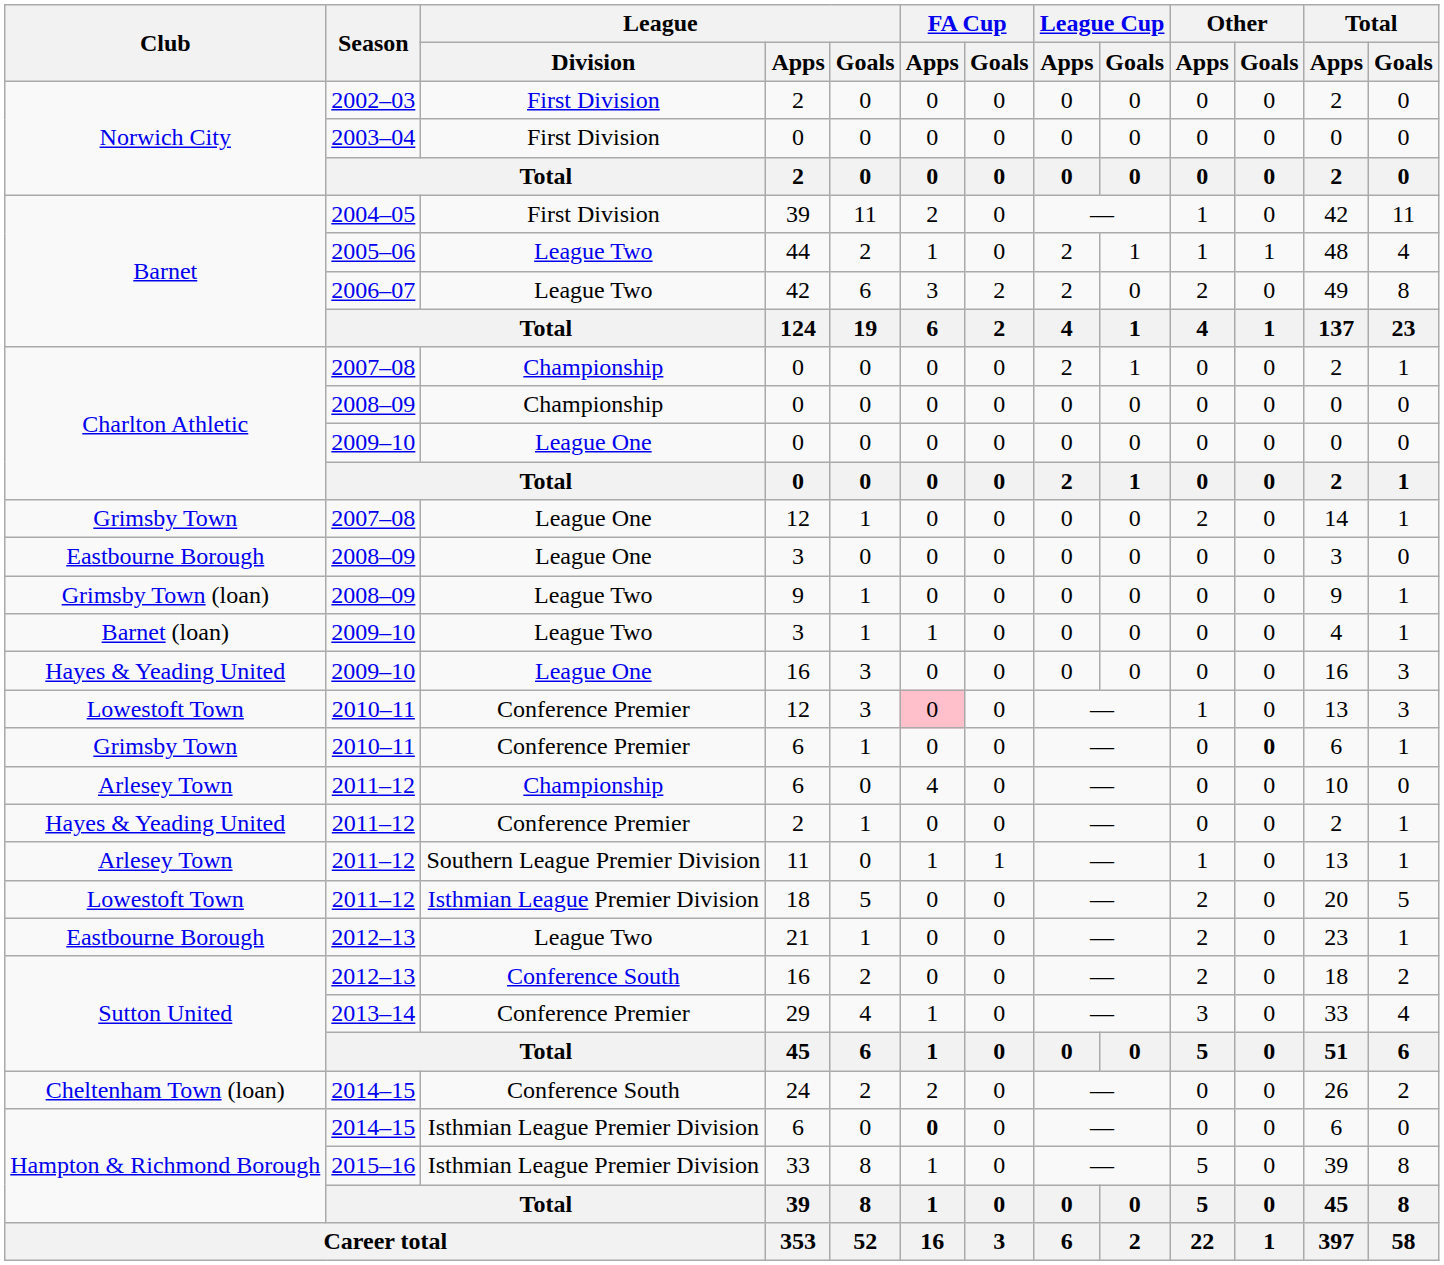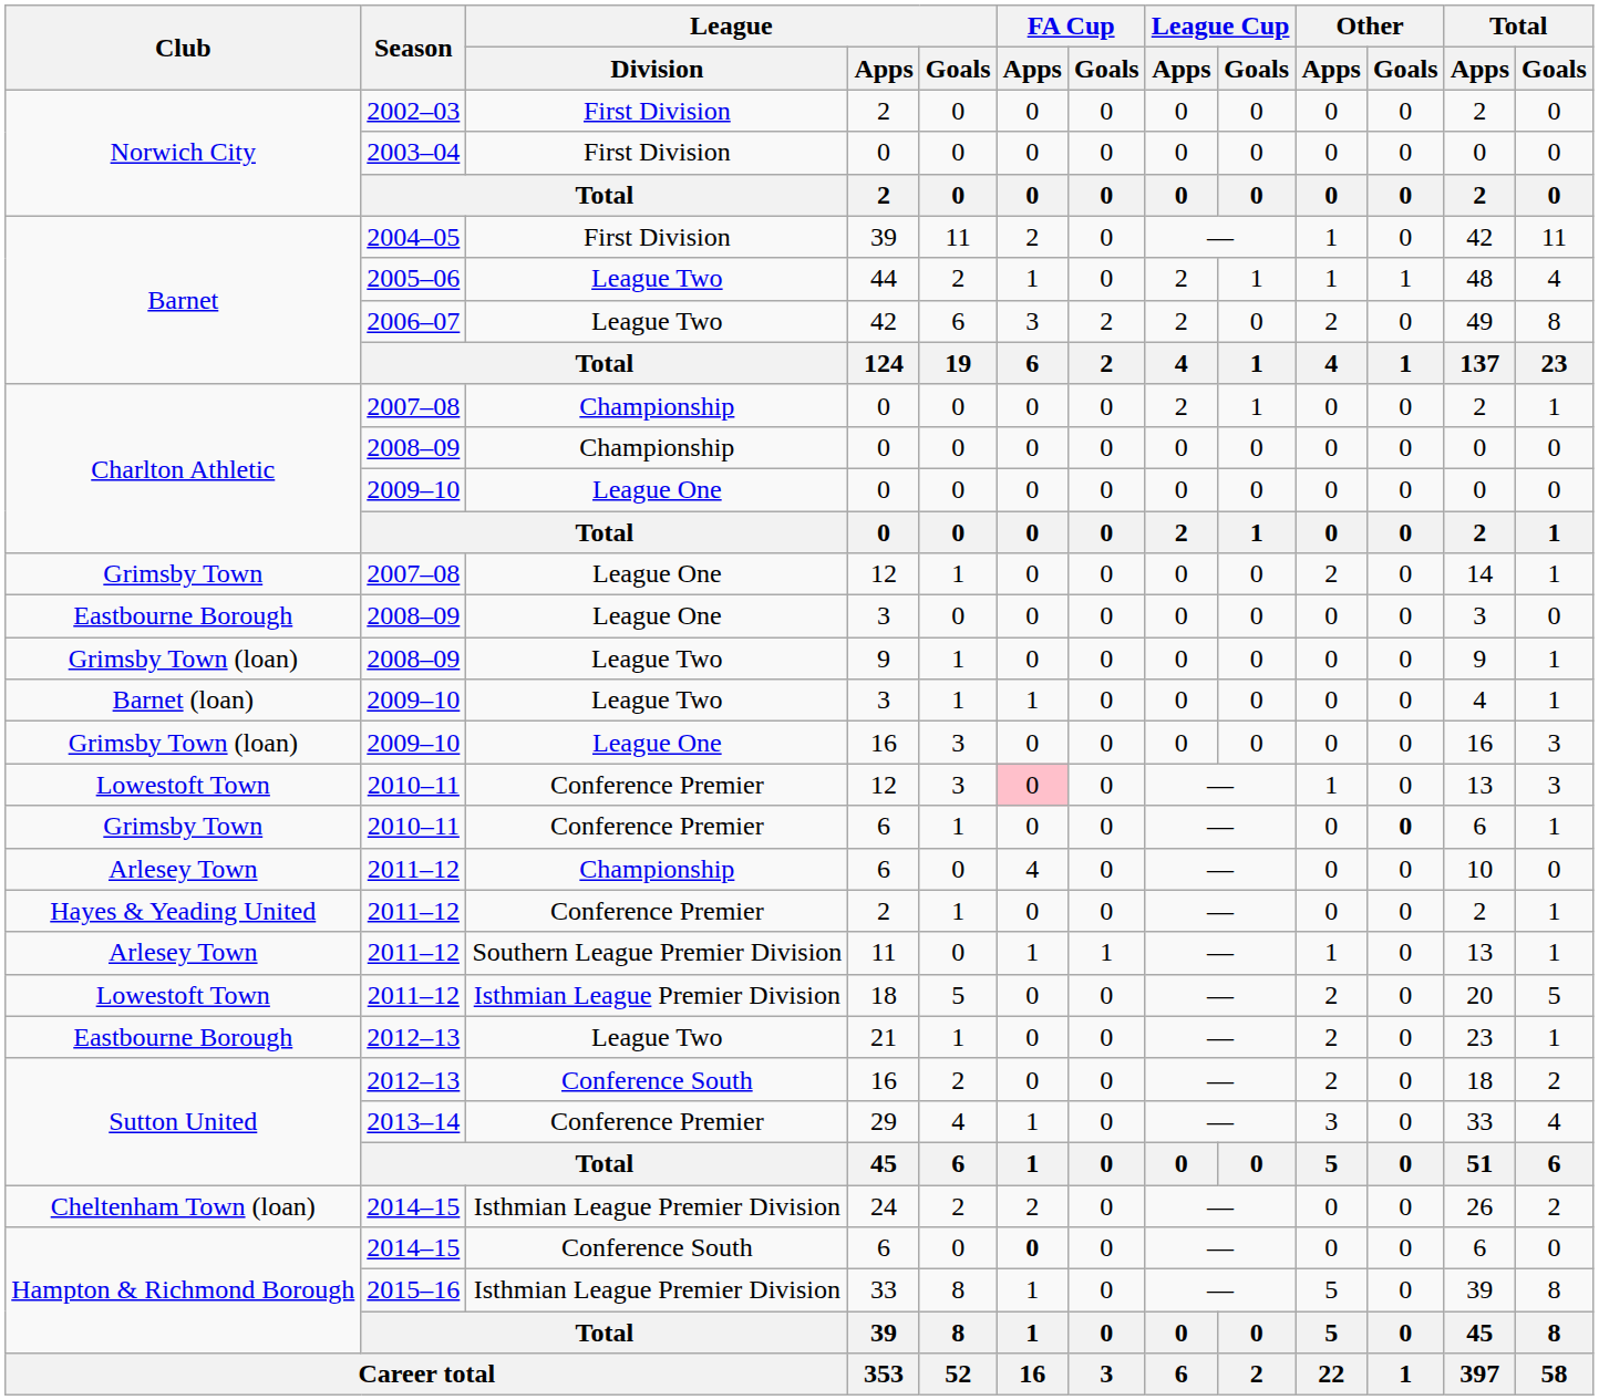 <table class="wikitable" style="text-align:center">
 <tr>
 <th rowspan="2">Club</th>
 <th rowspan="2">Season</th>
 <th colspan="3">League</th>
 <th colspan="2"><a href='#'>FA Cup</a></th>
 <th colspan="2"><a href='#'>League Cup</a></th>
 <th colspan="2">Other</th>
 <th colspan="2">Total</th>
 </tr>
 <tr>
 <th>Division</th>
 <th>Apps</th>
 <th>Goals</th>
 <th>Apps</th>
 <th>Goals</th>
 <th>Apps</th>
 <th>Goals</th>
 <th>Apps</th>
 <th>Goals</th>
 <th>Apps</th>
 <th>Goals</th>
 </tr>
 <tr>
 <td rowspan="3"><a href='#'>Norwich City</a></td>
 <td><a href='#'>2002–03</a></td>
 <td><a href='#'>First Division</a></td>
 <td>2</td>
 <td>0</td>
 <td>0</td>
 <td>0</td>
 <td>0</td>
 <td>0</td>
 <td>0</td>
 <td>0</td>
 <td>2</td>
 <td>0</td>
 </tr>
 <tr>
 <td><a href='#'>2003–04</a></td>
 <td>First Division</td>
 <td>0</td>
 <td>0</td>
 <td>0</td>
 <td>0</td>
 <td>0</td>
 <td>0</td>
 <td>0</td>
 <td>0</td>
 <td>0</td>
 <td>0</td>
 </tr>
 <tr>
 <th colspan="2">Total</th>
 <th>2</th>
 <th>0</th>
 <th>0</th>
 <th>0</th>
 <th>0</th>
 <th>0</th>
 <th>0</th>
 <th>0</th>
 <th>2</th>
 <th>0</th>
 </tr>
 <tr>
 <td rowspan="4"><a href='#'>Barnet</a></td>
 <td><a href='#'>2004–05</a></td>
 <td>First Division</td>
 <td>39</td>
 <td>11</td>
 <td>2</td>
 <td>0</td>
 <td colspan="2">—</td>
 <td>1</td>
 <td>0</td>
 <td>42</td>
 <td>11</td>
 </tr>
 <tr>
 <td><a href='#'>2005–06</a></td>
 <td><a href='#'>League Two</a></td>
 <td>44</td>
 <td>2</td>
 <td>1</td>
 <td>0</td>
 <td>2</td>
 <td>1</td>
 <td>1</td>
 <td>1</td>
 <td>48</td>
 <td>4</td>
 </tr>
 <tr>
 <td><a href='#'>2006–07</a></td>
 <td>League Two</td>
 <td>42</td>
 <td>6</td>
 <td>3</td>
 <td>2</td>
 <td>2</td>
 <td>0</td>
 <td>2</td>
 <td>0</td>
 <td>49</td>
 <td>8</td>
 </tr>
 <tr>
 <th colspan="2">Total</th>
 <th>124</th>
 <th>19</th>
 <th>6</th>
 <th>2</th>
 <th>4</th>
 <th>1</th>
 <th>4</th>
 <th>1</th>
 <th>137</th>
 <th>23</th>
 </tr>
 <tr>
 <td rowspan="4"><a href='#'>Charlton Athletic</a></td>
 <td><a href='#'>2007–08</a></td>
 <td><a href='#'>Championship</a></td>
 <td>0</td>
 <td>0</td>
 <td>0</td>
 <td>0</td>
 <td>2</td>
 <td>1</td>
 <td>0</td>
 <td>0</td>
 <td>2</td>
 <td>1</td>
 </tr>
 <tr>
 <td><a href='#'>2008–09</a></td>
 <td>Championship</td>
 <td>0</td>
 <td>0</td>
 <td>0</td>
 <td>0</td>
 <td>0</td>
 <td>0</td>
 <td>0</td>
 <td>0</td>
 <td>0</td>
 <td>0</td>
 </tr>
 <tr>
 <td><a href='#'>2009–10</a></td>
 <td><a href='#'>League One</a></td>
 <td>0</td>
 <td>0</td>
 <td>0</td>
 <td>0</td>
 <td>0</td>
 <td>0</td>
 <td>0</td>
 <td>0</td>
 <td>0</td>
 <td>0</td>
 </tr>
 <tr>
 <th colspan="2">Total</th>
 <th>0</th>
 <th>0</th>
 <th>0</th>
 <th>0</th>
 <th>2</th>
 <th>1</th>
 <th>0</th>
 <th>0</th>
 <th>2</th>
 <th>1</th>
 </tr>
 <tr>
 <td><a href='#'>Grimsby Town</a></td>
 <td><a href='#'>2007–08</a></td>
 <td>League One</td>
 <td>12</td>
 <td>1</td>
 <td>0</td>
 <td>0</td>
 <td>0</td>
 <td>0</td>
 <td>2</td>
 <td>0</td>
 <td>14</td>
 <td>1</td>
 </tr>
 <tr>
 <td><a href='#'>Eastbourne Borough</a></td>
 <td><a href='#'>2008–09</a></td>
 <td>League One</td>
 <td>3</td>
 <td>0</td>
 <td>0</td>
 <td>0</td>
 <td>0</td>
 <td>0</td>
 <td>0</td>
 <td>0</td>
 <td>3</td>
 <td>0</td>
 </tr>
 <tr>
 <td><a href='#'>Grimsby Town</a> (loan)</td>
 <td><a href='#'>2008–09</a></td>
 <td>League Two</td>
 <td>9</td>
 <td>1</td>
 <td>0</td>
 <td>0</td>
 <td>0</td>
 <td>0</td>
 <td>0</td>
 <td>0</td>
 <td>9</td>
 <td>1</td>
 </tr>
 <tr>
 <td><a href='#'>Barnet</a> (loan)</td>
 <td><a href='#'>2009–10</a></td>
 <td>League Two</td>
 <td>3</td>
 <td>1</td>
 <td>1</td>
 <td>0</td>
 <td>0</td>
 <td>0</td>
 <td>0</td>
 <td>0</td>
 <td>4</td>
 <td>1</td>
 </tr>
 <tr>
-<td><a href='#'>Hayes & Yeading United</a></td>
+<td><a href='#'>Grimsby Town</a> (loan)</td>
 <td><a href='#'>2009–10</a></td>
 <td><a href='#'>League One</a></td>
 <td>16</td>
 <td>3</td>
 <td>0</td>
 <td>0</td>
 <td>0</td>
 <td>0</td>
 <td>0</td>
 <td>0</td>
 <td>16</td>
 <td>3</td>
 </tr>
 <tr>
 <td><a href='#'>Lowestoft Town</a></td>
 <td><a href='#'>2010–11</a></td>
 <td>Conference Premier</td>
 <td>12</td>
 <td>3</td>
 <td style="background: pink;">0</td>
 <td>0</td>
 <td colspan="2">—</td>
 <td>1</td>
 <td>0</td>
 <td>13</td>
 <td>3</td>
 </tr>
 <tr>
 <td><a href='#'>Grimsby Town</a></td>
 <td><a href='#'>2010–11</a></td>
 <td>Conference Premier</td>
 <td>6</td>
 <td>1</td>
 <td>0</td>
 <td>0</td>
 <td colspan="2">—</td>
 <td>0</td>
 <td><strong>0</strong></td>
 <td>6</td>
 <td>1</td>
 </tr>
 <tr>
 <td><a href='#'>Arlesey Town</a></td>
 <td><a href='#'>2011–12</a></td>
 <td><a href='#'>Championship</a></td>
 <td>6</td>
 <td>0</td>
 <td>4</td>
 <td>0</td>
 <td colspan="2">—</td>
 <td>0</td>
 <td>0</td>
 <td>10</td>
 <td>0</td>
 </tr>
 <tr>
 <td><a href='#'>Hayes & Yeading United</a></td>
 <td><a href='#'>2011–12</a></td>
 <td>Conference Premier</td>
 <td>2</td>
 <td>1</td>
 <td>0</td>
 <td>0</td>
 <td colspan="2">—</td>
 <td>0</td>
 <td>0</td>
 <td>2</td>
 <td>1</td>
 </tr>
 <tr>
 <td><a href='#'>Arlesey Town</a></td>
 <td><a href='#'>2011–12</a></td>
 <td>Southern League Premier Division</td>
 <td>11</td>
 <td>0</td>
 <td>1</td>
 <td>1</td>
 <td colspan="2">—</td>
 <td>1</td>
 <td>0</td>
 <td>13</td>
 <td>1</td>
 </tr>
 <tr>
 <td><a href='#'>Lowestoft Town</a></td>
 <td><a href='#'>2011–12</a></td>
 <td><a href='#'>Isthmian League</a> Premier Division</td>
 <td>18</td>
 <td>5</td>
 <td>0</td>
 <td>0</td>
 <td colspan="2">—</td>
 <td>2</td>
 <td>0</td>
 <td>20</td>
 <td>5</td>
 </tr>
 <tr>
 <td><a href='#'>Eastbourne Borough</a></td>
 <td><a href='#'>2012–13</a></td>
 <td>League Two</td>
 <td>21</td>
 <td>1</td>
 <td>0</td>
 <td>0</td>
 <td colspan="2">—</td>
 <td>2</td>
 <td>0</td>
 <td>23</td>
 <td>1</td>
 </tr>
 <tr>
 <td rowspan="3"><a href='#'>Sutton United</a></td>
 <td><a href='#'>2012–13</a></td>
 <td><a href='#'>Conference South</a></td>
 <td>16</td>
 <td>2</td>
 <td>0</td>
 <td>0</td>
 <td colspan="2">—</td>
 <td>2</td>
 <td>0</td>
 <td>18</td>
 <td>2</td>
 </tr>
 <tr>
 <td><a href='#'>2013–14</a></td>
 <td>Conference Premier</td>
 <td>29</td>
 <td>4</td>
 <td>1</td>
 <td>0</td>
 <td colspan="2">—</td>
 <td>3</td>
 <td>0</td>
 <td>33</td>
 <td>4</td>
 </tr>
 <tr>
 <th colspan="2">Total</th>
 <th>45</th>
 <th>6</th>
 <th>1</th>
 <th>0</th>
 <th>0</th>
 <th>0</th>
 <th>5</th>
 <th>0</th>
 <th>51</th>
 <th>6</th>
 </tr>
 <tr>
 <td><a href='#'>Cheltenham Town</a> (loan)</td>
 <td><a href='#'>2014–15</a></td>
-<td>Conference South</td>
+<td>Isthmian League Premier Division</td>
 <td>24</td>
 <td>2</td>
 <td>2</td>
 <td>0</td>
 <td colspan="2">—</td>
 <td>0</td>
 <td>0</td>
 <td>26</td>
 <td>2</td>
 </tr>
 <tr>
 <td rowspan="3"><a href='#'>Hampton & Richmond Borough</a></td>
 <td><a href='#'>2014–15</a></td>
-<td>Isthmian League Premier Division</td>
+<td>Conference South</td>
 <td>6</td>
 <td>0</td>
 <td><strong>0</strong></td>
 <td>0</td>
 <td colspan="2">—</td>
 <td>0</td>
 <td>0</td>
 <td>6</td>
 <td>0</td>
 </tr>
 <tr>
 <td><a href='#'>2015–16</a></td>
 <td>Isthmian League Premier Division</td>
 <td>33</td>
 <td>8</td>
 <td>1</td>
 <td>0</td>
 <td colspan="2">—</td>
 <td>5</td>
 <td>0</td>
 <td>39</td>
 <td>8</td>
 </tr>
 <tr>
 <th colspan="2">Total</th>
 <th>39</th>
 <th>8</th>
 <th>1</th>
 <th>0</th>
 <th>0</th>
 <th>0</th>
 <th>5</th>
 <th>0</th>
 <th>45</th>
 <th>8</th>
 </tr>
 <tr>
 <th colspan="3">Career total</th>
 <th>353</th>
 <th>52</th>
 <th>16</th>
 <th>3</th>
 <th>6</th>
 <th>2</th>
 <th>22</th>
 <th>1</th>
 <th>397</th>
 <th>58</th>
 </tr>
 </table>
